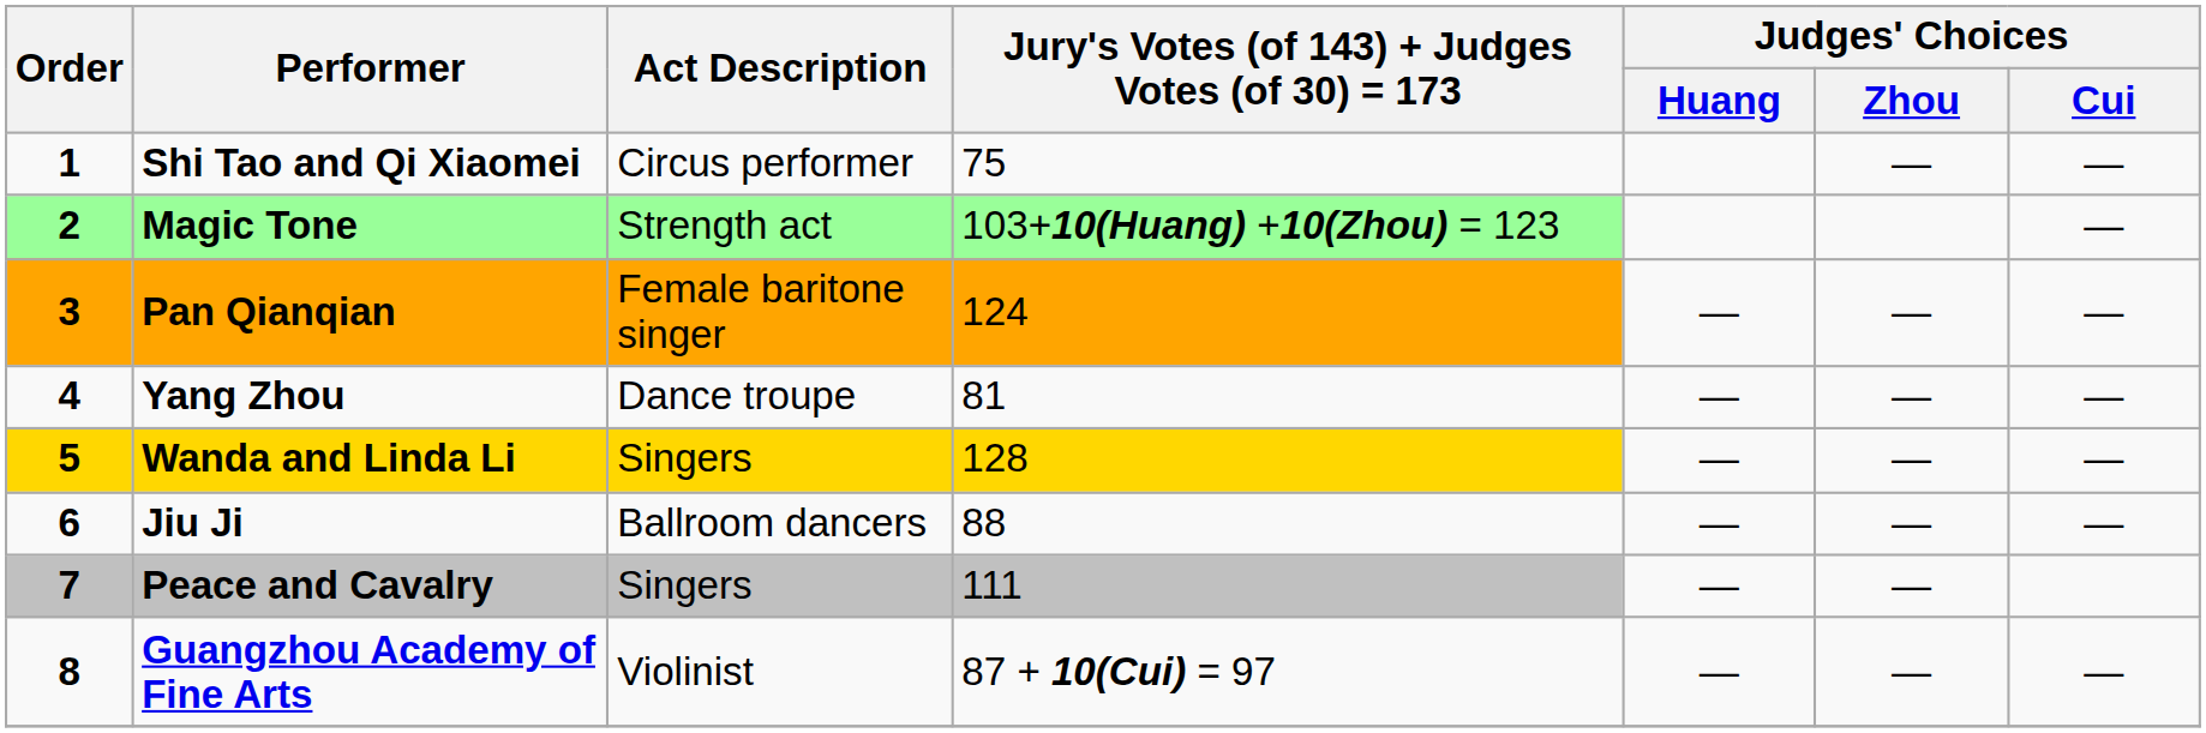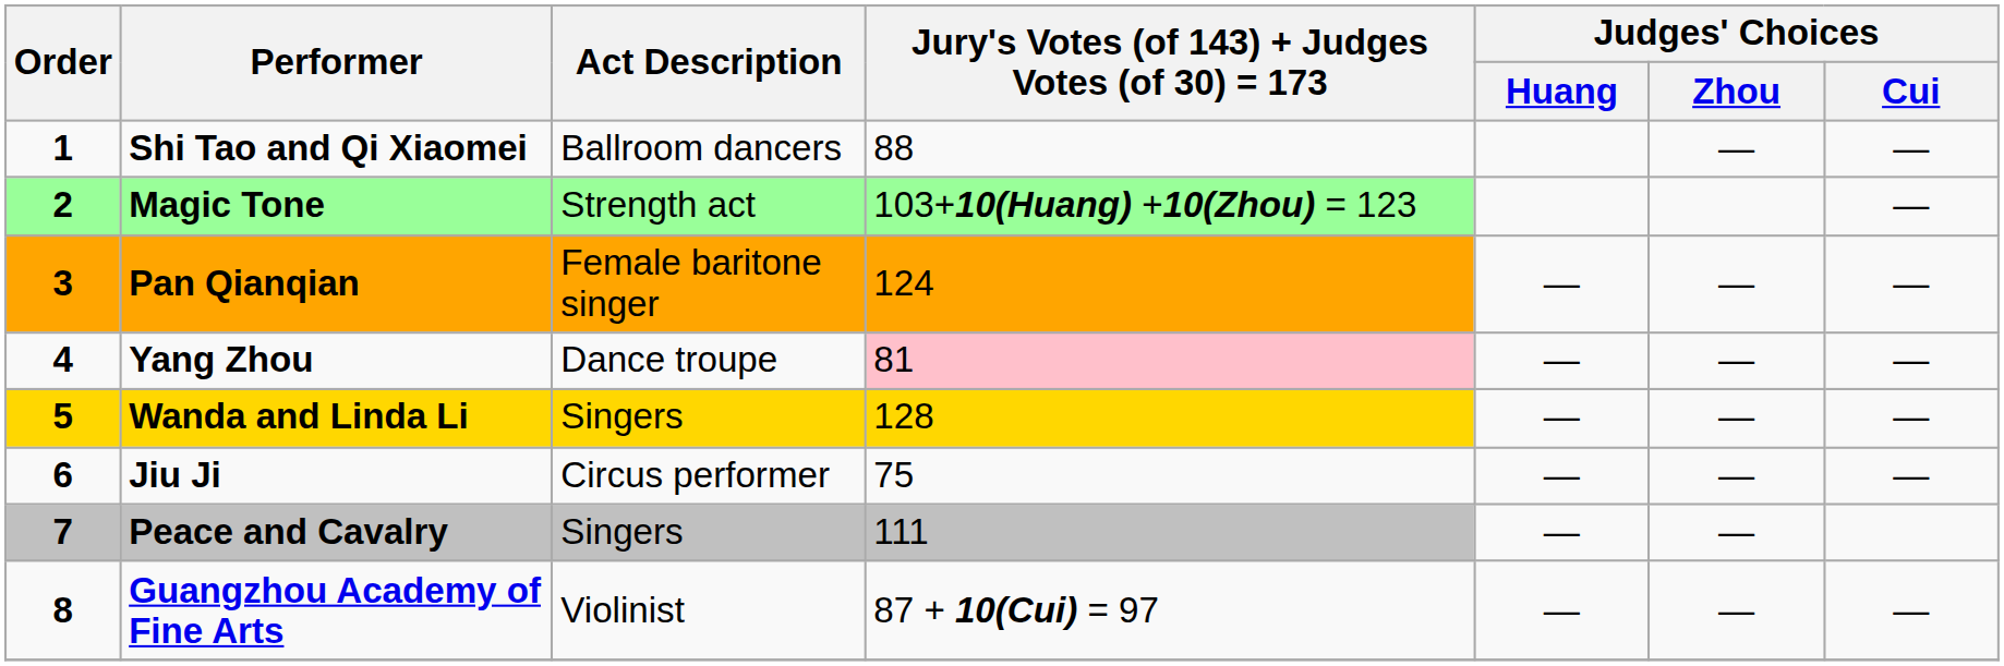 <table class="wikitable" style="width:100%;">
 <tr>
 <th rowspan=2>Order</th>
 <th rowspan=2>Performer</th>
 <th rowspan=2>Act Description</th>
 <th rowspan=2>Jury's Votes (of 143) + Judges Votes (of 30) = 173</th>
 <th colspan=3>Judges' Choices</th>
 </tr>
 <tr>
 <th width="70"><a href='#'>Huang</a></th>
 <th width="70"><a href='#'>Zhou</a></th>
 <th width="70"><a href='#'>Cui</a></th>
 </tr>
 <tr>
 <td align="center"><strong>1</strong></td>
 <td><strong>Shi Tao and Qi Xiaomei</strong></td>
-<td>Circus performer</td>
-<td>75</td>
+<td>Ballroom dancers</td>
+<td>88</td>
 <td align="center"></td>
 <td align="center">—</td>
 <td align="center">—</td>
 </tr>
 <tr>
 <td style="background: #99FF99" align="center"><strong>2</strong></td>
 <td style="background: #99FF99"><strong>Magic Tone</strong></td>
 <td style="background: #99FF99">Strength act</td>
 <td style="background: #99FF99">103+<strong><em>10(Huang)</em></strong> +<strong><em>10(Zhou)</em></strong> = 123</td>
 <td align="center"></td>
 <td align="center"></td>
 <td align="center">—</td>
 </tr>
 <tr>
 <td style="background: orange" align="center"><strong>3</strong></td>
 <td style="background: orange"><strong>Pan Qianqian</strong></td>
 <td style="background: orange">Female baritone singer</td>
 <td style="background: orange">124</td>
 <td align="center">—</td>
 <td align="center">—</td>
 <td align="center">—</td>
 </tr>
 <tr>
 <td align="center"><strong>4</strong></td>
 <td><strong>Yang Zhou</strong></td>
 <td>Dance troupe</td>
-<td>81</td>
+<td style="background: pink;">81</td>
 <td align="center">—</td>
 <td align="center">—</td>
 <td align="center">—</td>
 </tr>
 <tr>
 <td style="background: gold" align="center"><strong>5</strong></td>
 <td style="background: gold"><strong>Wanda and Linda Li</strong></td>
 <td style="background: gold">Singers</td>
 <td style="background: gold">128</td>
 <td align="center">—</td>
 <td align="center">—</td>
 <td align="center">—</td>
 </tr>
 <tr>
 <td align="center"><strong>6</strong></td>
 <td><strong>Jiu Ji</strong></td>
-<td>Ballroom dancers</td>
-<td>88</td>
+<td>Circus performer</td>
+<td>75</td>
 <td align="center">—</td>
 <td align="center">—</td>
 <td align="center">—</td>
 </tr>
 <tr>
 <td style="background: silver" align="center"><strong>7</strong></td>
 <td style="background: silver"><strong>Peace and Cavalry</strong></td>
 <td style="background: silver">Singers</td>
 <td style="background: silver">111</td>
 <td align="center">—</td>
 <td align="center">—</td>
 <td align="center"></td>
 </tr>
 <tr>
 <td align="center"><strong>8</strong></td>
 <td><strong><a href='#'>Guangzhou Academy of Fine Arts</a></strong></td>
 <td>Violinist</td>
 <td>87 + <strong><em>10(Cui)</em></strong> = 97</td>
 <td align="center">—</td>
 <td align="center">—</td>
 <td align="center">—</td>
 </tr>
 <tr>
 </tr>
 </table>
